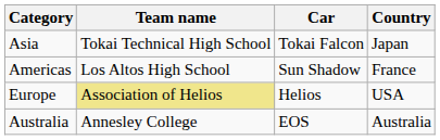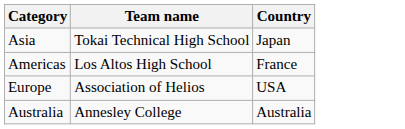 <table class="wikitable">
 <tr>
 <th>Category</th>
 <th>Team name</th>
-<th>Car</th>
 <th>Country</th>
 </tr>
 <tr>
 <td>Asia</td>
 <td>Tokai Technical High School</td>
-<td>Tokai Falcon</td>
 <td>Japan</td>
 </tr>
 <tr>
 <td>Americas</td>
 <td>Los Altos High School</td>
-<td>Sun Shadow</td>
 <td>France</td>
 </tr>
 <tr>
 <td>Europe</td>
-<td style="background: khaki;">Association of Helios</td>
-<td>Helios</td>
+<td>Association of Helios</td>
 <td>USA</td>
 </tr>
 <tr>
 <td>Australia</td>
 <td>Annesley College</td>
-<td>EOS</td>
 <td>Australia</td>
 </tr>
 </table>
